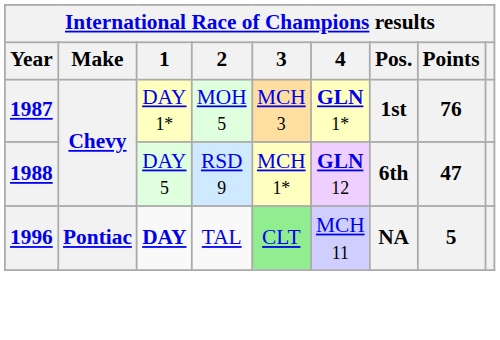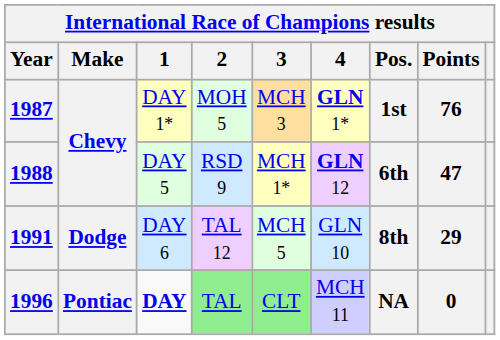 <table class="wikitable" style="text-align:center; font-size:75%">
 <tr>
 <th colspan=9><a href='#'>International Race of Champions</a> results</th>
 </tr>
 <tr>
 <th>Year</th>
 <th>Make</th>
 <th>1</th>
 <th>2</th>
 <th>3</th>
 <th>4</th>
 <th>Pos.</th>
 <th>Points</th>
 <th></th>
 </tr>
 <tr>
 <th><a href='#'>1987</a></th>
 <th rowspan=2><a href='#'>Chevy</a></th>
 <td style="background:#FFFFBF;"><a href='#'>DAY</a><br><small>1*</small></td>
 <td style="background:#DFFFDF;"><a href='#'>MOH</a><br><small>5</small></td>
 <td style="background:#FFDF9F;"><a href='#'>MCH</a><br><small>3</small></td>
 <td style="background:#FFFFBF;"><strong><a href='#'>GLN</a></strong><br><small>1*</small></td>
 <th>1st</th>
 <th>76</th>
 <th></th>
 </tr>
 <tr>
 <th><a href='#'>1988</a></th>
 <td style="background:#DFFFDF;"><a href='#'>DAY</a><br><small>5</small></td>
 <td style="background:#CFEAFF;"><a href='#'>RSD</a><br><small>9</small></td>
 <td style="background:#FFFFBF;"><a href='#'>MCH</a><br><small>1*</small></td>
 <td style="background:#EFCFFF;"><strong><a href='#'>GLN</a></strong><br><small>12</small></td>
 <th>6th</th>
 <th>47</th>
 <th></th>
 </tr>
 <tr>
+<th><a href='#'>1991</a></th>
+<th><a href='#'>Dodge</a></th>
+<td style="background:#CFEAFF;"><a href='#'>DAY</a><br><small>6</small></td>
+<td style="background:#EFCFFF;"><a href='#'>TAL</a><br><small>12</small></td>
+<td style="background:#DFFFDF;"><a href='#'>MCH</a><br><small>5</small></td>
+<td style="background:#CFEAFF;"><a href='#'>GLN</a><br><small>10</small></td>
+<th>8th</th>
+<th>29</th>
+<th></th>
+</tr>
+<tr>
 <th><a href='#'>1996</a></th>
 <th><a href='#'>Pontiac</a></th>
 <td><strong><a href='#'>DAY</a></strong></td>
-<td><a href='#'>TAL</a></td>
+<td style="background: lightgreen;"><a href='#'>TAL</a></td>
 <td style="background: lightgreen;"><a href='#'>CLT</a></td>
 <td align=center style="background:#CFCFFF;"><a href='#'>MCH</a><br><small>11</small></td>
 <th>NA</th>
-<th>5</th>
+<th>0</th>
 <th></th>
 </tr>
 </table>
